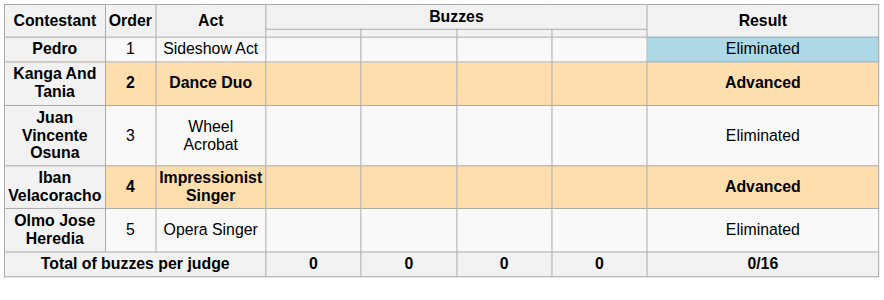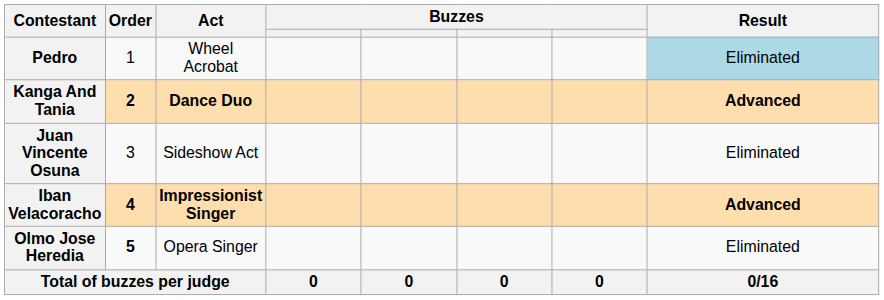 <table class="wikitable plainrowheaders" style="width:100%; text-align:center;">
 <tr>
 <th scope="col" rowspan="2" class="unsortable" style="width:15;">Contestant</th>
 <th scope="col" rowspan="2" style="width:3;">Order</th>
 <th scope="col" rowspan="2" class="unsortable" style="width:15;">Act</th>
 <th scope="col" colspan="4" class="unsortable" style="width:20;">Buzzes</th>
 <th scope="col" rowspan="2" style="width:15em;">Result</th>
 </tr>
 <tr>
 <th scope="col" style="width:6em;"></th>
 <th scope="col" style="width:6em;"></th>
 <th scope="col" style="width:6em;"></th>
 <th scope="col" style="width:6em;"></th>
 </tr>
 <tr>
 <th>Pedro</th>
 <td>1</td>
-<td>Sideshow Act</td>
+<td>Wheel Acrobat</td>
 <td></td>
 <td></td>
 <td></td>
 <td></td>
 <td style="background: lightblue;">Eliminated</td>
 </tr>
 <tr bgcolor="navajowhite">
 <th>Kanga And Tania</th>
 <td><strong>2</strong></td>
 <td><strong>Dance Duo</strong></td>
 <td></td>
 <td></td>
 <td></td>
 <td></td>
 <td><strong>Advanced</strong></td>
 </tr>
 <tr>
 <th>Juan Vincente Osuna</th>
 <td>3</td>
-<td>Wheel Acrobat</td>
+<td>Sideshow Act</td>
 <td></td>
 <td></td>
 <td></td>
 <td></td>
 <td>Eliminated</td>
 </tr>
 <tr bgcolor="navajowhite">
 <th>Iban Velacoracho</th>
 <td><strong>4</strong></td>
 <td><strong>Impressionist Singer</strong></td>
 <td></td>
 <td></td>
 <td></td>
 <td></td>
 <td><strong>Advanced</strong></td>
 </tr>
 <tr>
 <th>Olmo Jose Heredia</th>
-<td>5</td>
+<td><strong>5</strong></td>
 <td>Opera Singer</td>
 <td></td>
 <td></td>
 <td></td>
 <td></td>
 <td>Eliminated</td>
 </tr>
 <tr>
 <th colspan="3">Total of buzzes per judge</th>
 <th>0</th>
 <th>0</th>
 <th>0</th>
 <th>0</th>
 <th>0/16</th>
 </tr>
 </table>
